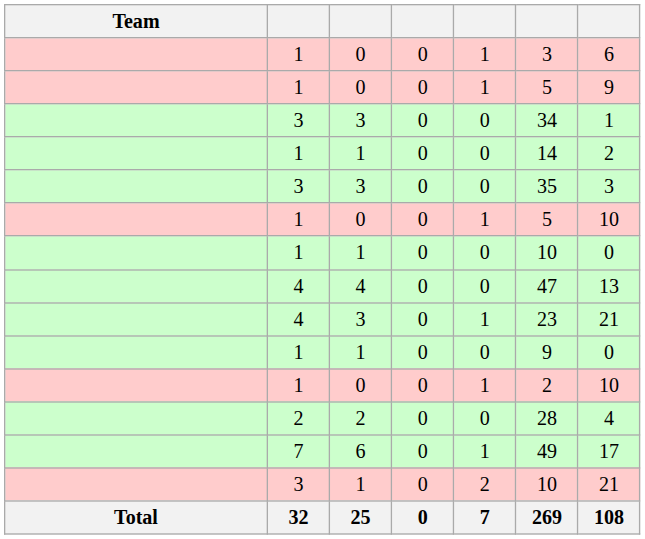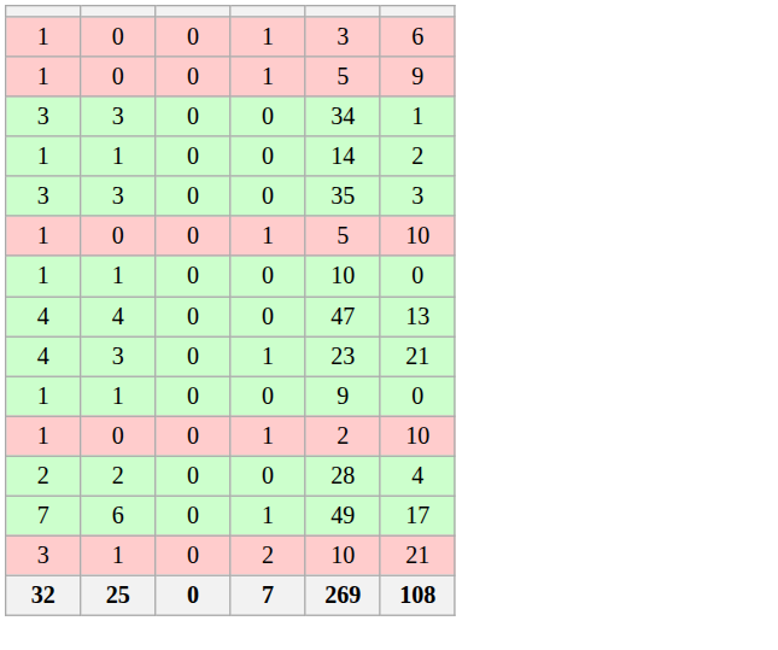 <table class="wikitable" style="font-size:95%; text-align:center">
 <tr>
-<th width=192>Team</th>
 <th width=40></th>
 <th width=40></th>
 <th width=40></th>
 <th width=40></th>
 <th width=40></th>
 <th width=40></th>
 </tr>
 <tr style="background:#ffcccc;">
-<td style="text-align:left;"></td>
 <td>1</td>
 <td>0</td>
 <td>0</td>
 <td>1</td>
 <td>3</td>
 <td>6</td>
 </tr>
 <tr style="background:#ffcccc;">
-<td style="text-align:left;"></td>
 <td>1</td>
 <td>0</td>
 <td>0</td>
 <td>1</td>
 <td>5</td>
 <td>9</td>
 </tr>
 <tr style="background:#ccffcc;">
-<td style="text-align:left;"></td>
 <td>3</td>
 <td>3</td>
 <td>0</td>
 <td>0</td>
 <td>34</td>
 <td>1</td>
 </tr>
 <tr style="background:#ccffcc;">
-<td style="text-align:left;"></td>
 <td>1</td>
 <td>1</td>
 <td>0</td>
 <td>0</td>
 <td>14</td>
 <td>2</td>
 </tr>
 <tr style="background:#ccffcc;">
-<td style="text-align:left;"></td>
 <td>3</td>
 <td>3</td>
 <td>0</td>
 <td>0</td>
 <td>35</td>
 <td>3</td>
 </tr>
 <tr style="background:#ffcccc;">
-<td style="text-align:left;"></td>
 <td>1</td>
 <td>0</td>
 <td>0</td>
 <td>1</td>
 <td>5</td>
 <td>10</td>
 </tr>
 <tr style="background:#ccffcc;">
-<td style="text-align:left;"></td>
 <td>1</td>
 <td>1</td>
 <td>0</td>
 <td>0</td>
 <td>10</td>
 <td>0</td>
 </tr>
 <tr style="background:#ccffcc;">
-<td style="text-align:left;"></td>
 <td>4</td>
 <td>4</td>
 <td>0</td>
 <td>0</td>
 <td>47</td>
 <td>13</td>
 </tr>
 <tr style="background:#ccffcc;">
-<td style="text-align:left;"></td>
 <td>4</td>
 <td>3</td>
 <td>0</td>
 <td>1</td>
 <td>23</td>
 <td>21</td>
 </tr>
 <tr style="background:#ccffcc;">
-<td style="text-align:left;"></td>
 <td>1</td>
 <td>1</td>
 <td>0</td>
 <td>0</td>
 <td>9</td>
 <td>0</td>
 </tr>
 <tr style="background:#ffcccc;">
-<td style="text-align:left;"></td>
 <td>1</td>
 <td>0</td>
 <td>0</td>
 <td>1</td>
 <td>2</td>
 <td>10</td>
 </tr>
 <tr style="background:#ccffcc;">
-<td style="text-align:left;"></td>
 <td>2</td>
 <td>2</td>
 <td>0</td>
 <td>0</td>
 <td>28</td>
 <td>4</td>
 </tr>
 <tr style="background:#ccffcc;">
-<td style="text-align:left;"></td>
 <td>7</td>
 <td>6</td>
 <td>0</td>
 <td>1</td>
 <td>49</td>
 <td>17</td>
 </tr>
 <tr style="background:#ffcccc;">
-<td style="text-align:left;"></td>
 <td>3</td>
 <td>1</td>
 <td>0</td>
 <td>2</td>
 <td>10</td>
 <td>21</td>
 </tr>
 <tr>
-<th>Total</th>
 <th>32</th>
 <th>25</th>
 <th>0</th>
 <th>7</th>
 <th>269</th>
 <th>108</th>
 </tr>
 </table>
